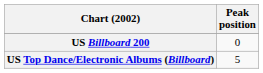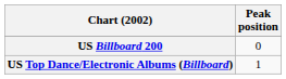 <table class="wikitable sortable plainrowheaders" style="text-align:center">
 <tr>
 <th scope="col">Chart (2002)</th>
 <th scope="col">Peak<br> position</th>
 </tr>
 <tr>
 </tr>
 <tr>
 </tr>
 <tr>
 <th scope="row">US <a href='#'><em>Billboard</em> 200</a></th>
 <td>0</td>
 </tr>
 <tr>
 <th scope="row">US <a href='#'>Top Dance/Electronic Albums</a> (<em><a href='#'>Billboard</a></em>)</th>
-<td>5</td>
+<td>1</td>
 </tr>
 </table>
